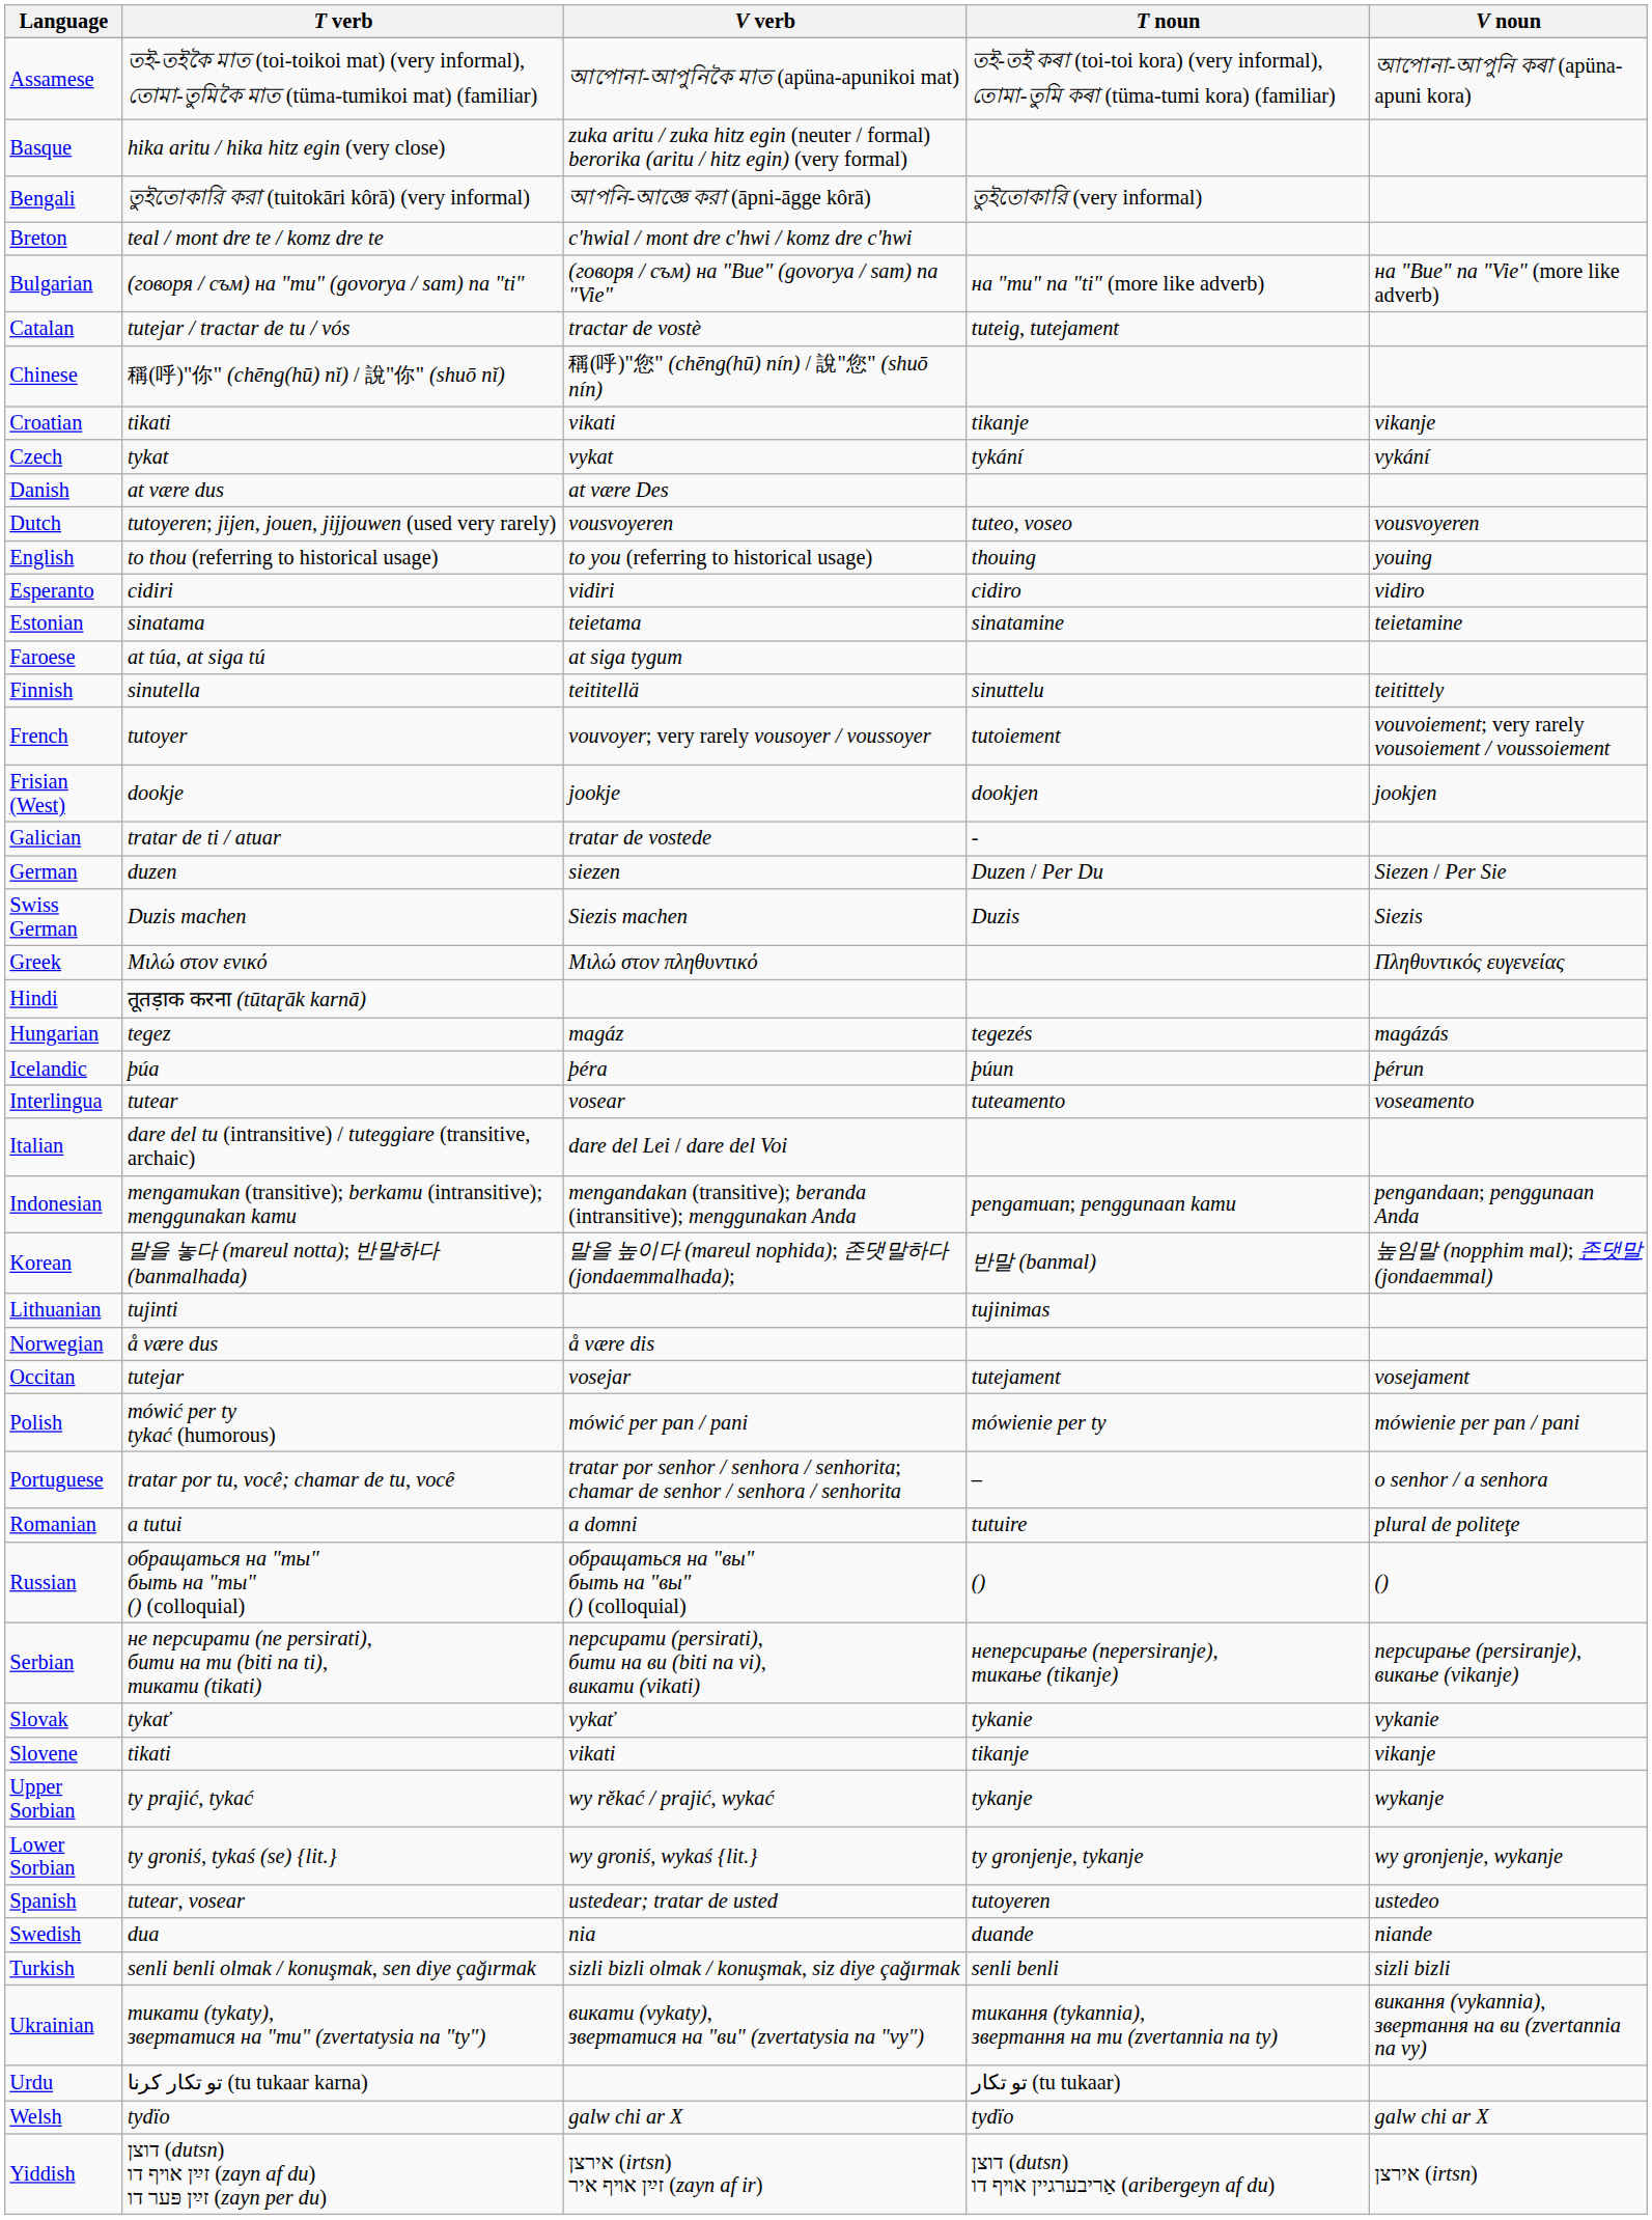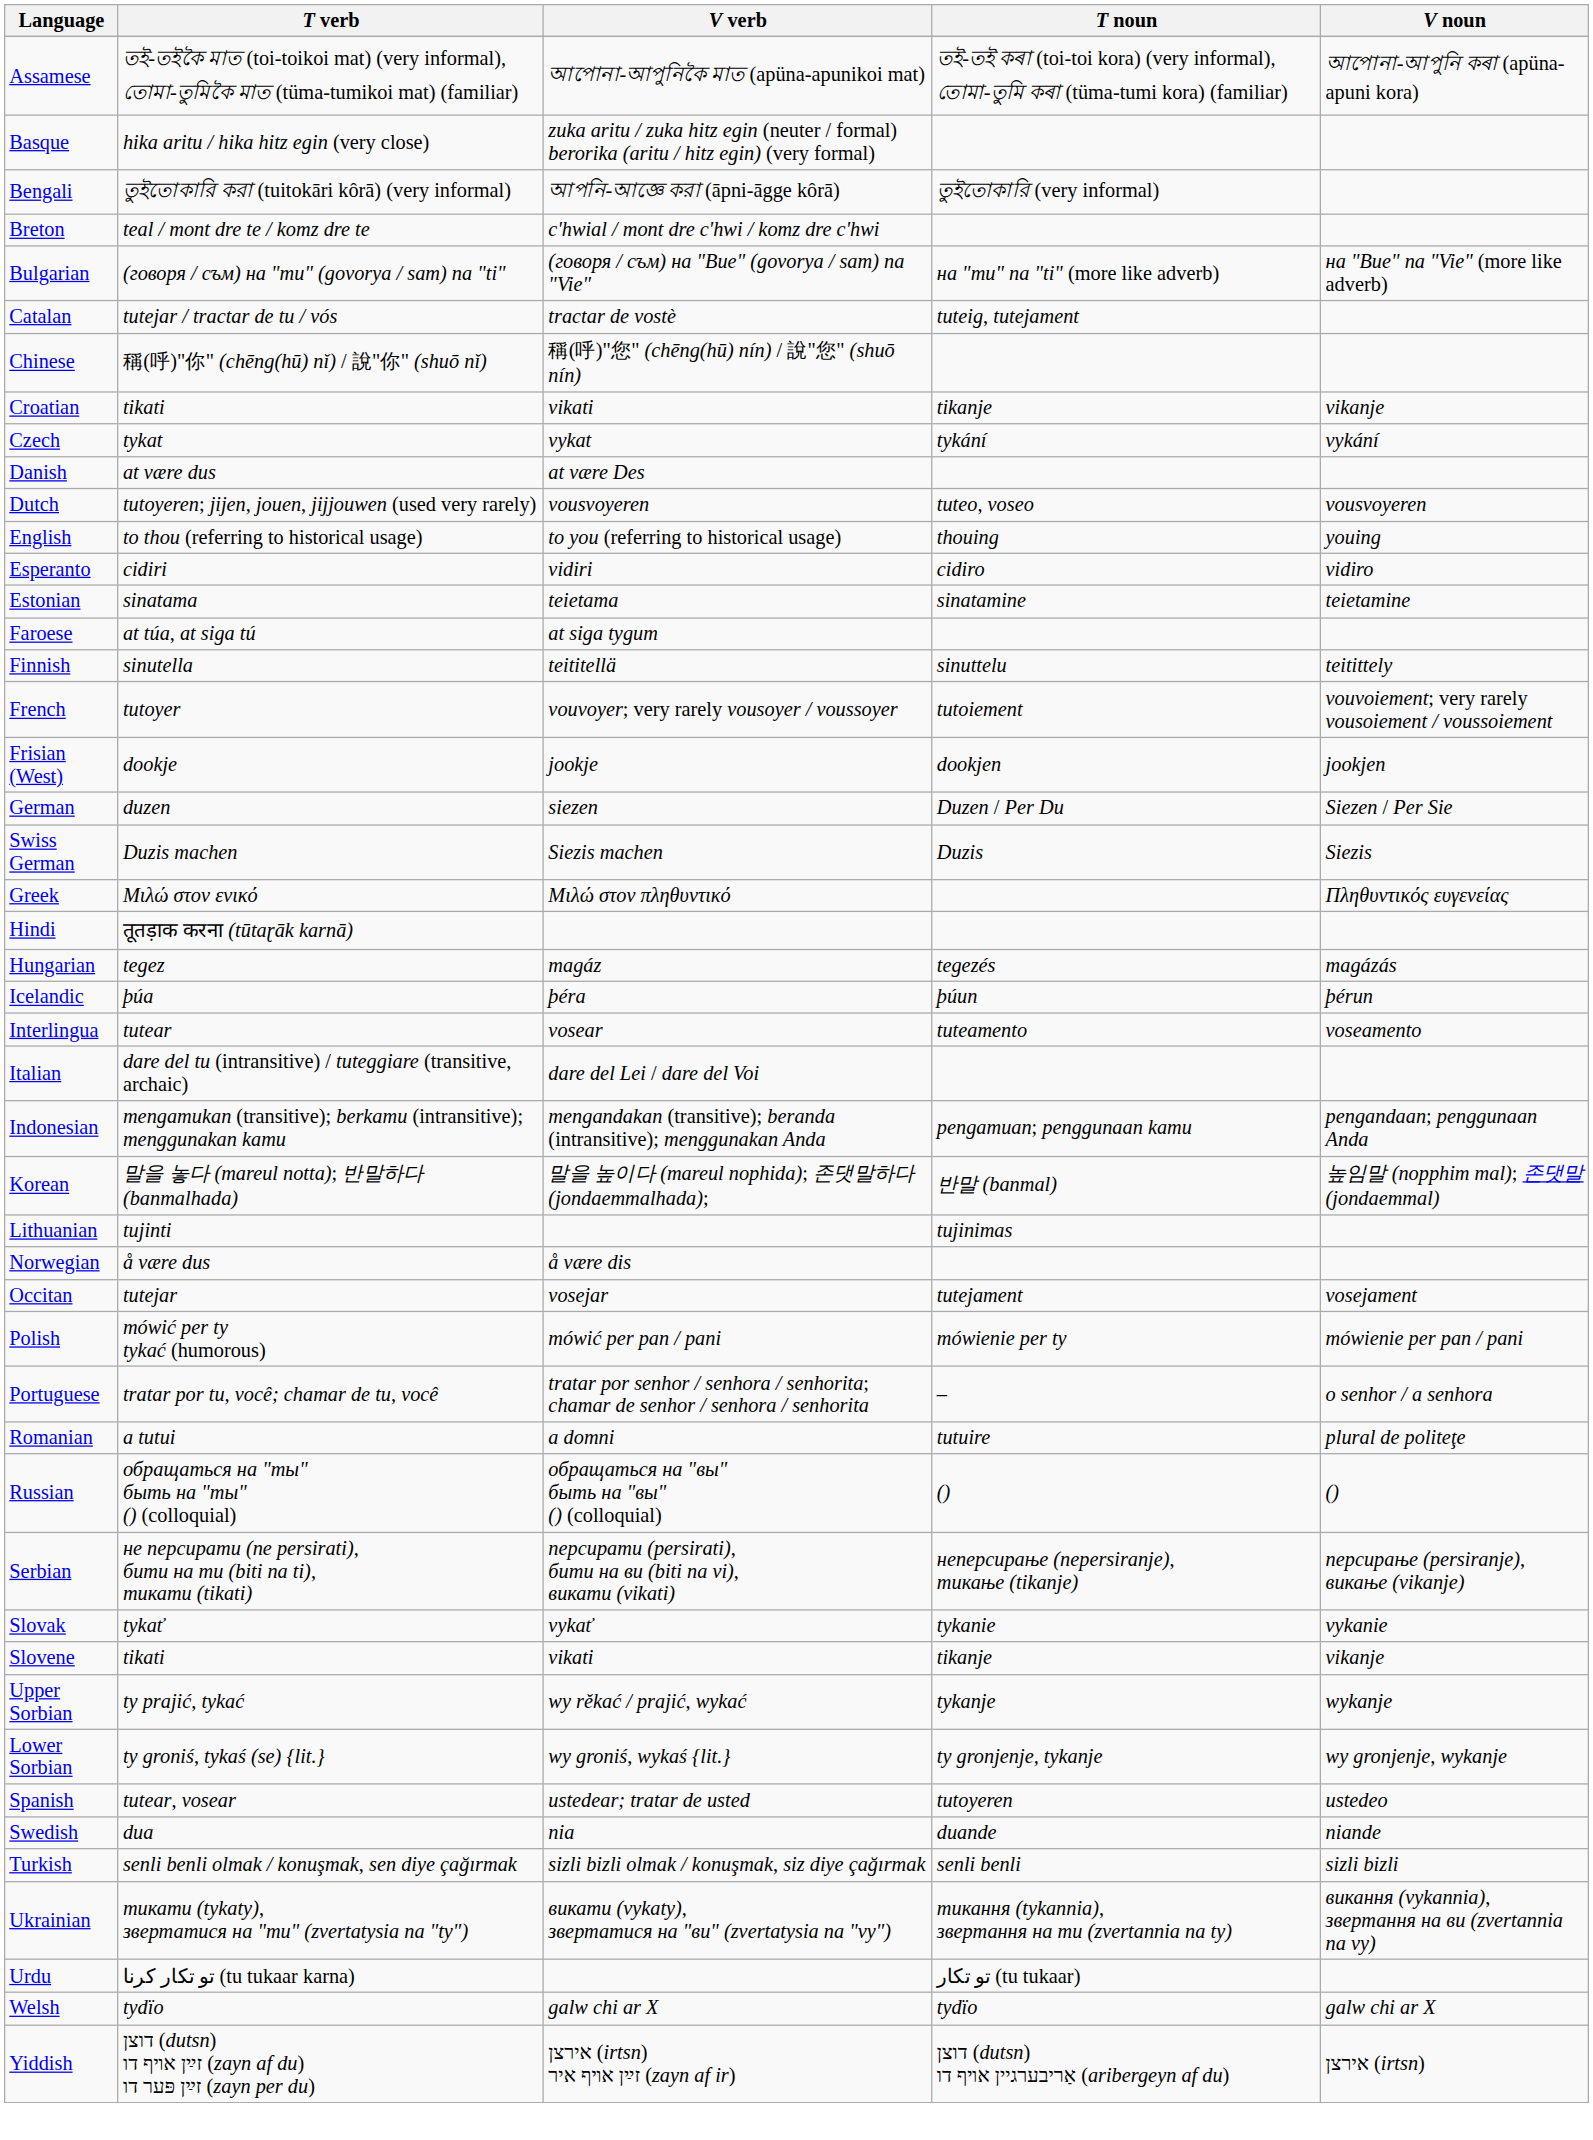 <table class="wikitable">
 <tr>
 <th scope="col">Language</th>
 <th scope="col"><em>T</em> verb</th>
 <th scope="col"><em>V</em> verb</th>
 <th scope="col"><em>T</em> noun</th>
 <th scope="col"><em>V</em> noun</th>
 </tr>
 <tr>
 </tr>
 <tr>
 <td><a href='#'>Assamese</a></td>
 <td><em>তই-তইকৈ মাত</em> (toi-toikoi mat) (very informal), <em>তোমা-তুমিকৈ মাত</em> (tüma-tumikoi mat) (familiar)</td>
 <td><em>আপোনা-আপুনিকৈ মাত</em> (apüna-apunikoi mat)</td>
 <td><em>তই-তই কৰা</em> (toi-toi kora) (very informal), <em>তোমা-তুমি কৰা</em> (tüma-tumi kora) (familiar)</td>
 <td><em>আপোনা-আপুনি কৰা</em> (apüna-apuni kora)</td>
 </tr>
 <tr>
 <td><a href='#'>Basque</a></td>
 <td><em>hika aritu / hika hitz egin</em> (very close)</td>
 <td><em>zuka aritu / zuka hitz egin</em> (neuter / formal) <br> <em>berorika (aritu / hitz egin)</em> (very formal)</td>
 <td></td>
 <td></td>
 </tr>
 <tr>
 <td><a href='#'>Bengali</a></td>
 <td><em>তুইতোকারি করা</em> (tuitokāri kôrā) (very informal)</td>
 <td><em>আপনি-আজ্ঞে করা</em> (āpni-āgge kôrā)</td>
 <td><em>তুইতোকারি</em> (very informal)</td>
 <td></td>
 </tr>
 <tr>
 <td><a href='#'>Breton</a></td>
 <td><em>teal / mont dre te / komz dre te</em></td>
 <td><em>c'hwial / mont dre c'hwi / komz dre c'hwi</em></td>
 <td></td>
 <td></td>
 </tr>
 <tr>
 <td><a href='#'>Bulgarian</a></td>
 <td><em>(говоря / съм) на "ти" (govorya / sam) na "ti"</em></td>
 <td><em>(говоря / съм) на "Вие" (govorya / sam) na "Vie"</em></td>
 <td><em>на "ти" na "ti"</em> (more like adverb)</td>
 <td><em>на "Вие" na "Vie"</em> (more like adverb)</td>
 </tr>
 <tr>
 <td><a href='#'>Catalan</a></td>
 <td><em>tutejar / tractar de tu / vós</em></td>
 <td><em>tractar de vostè</em></td>
 <td><em>tuteig</em>, <em>tutejament</em></td>
 <td></td>
 </tr>
 <tr>
 <td><a href='#'>Chinese</a></td>
 <td>稱(呼)"你" <em>(chēng(hū) nǐ)</em> / 說"你" <em>(shuō nǐ)</em></td>
 <td>稱(呼)"您" <em>(chēng(hū) nín)</em> / 說"您" <em>(shuō nín)</em></td>
 <td></td>
 <td></td>
 </tr>
 <tr>
 <td><a href='#'>Croatian</a></td>
 <td><em>tikati</em></td>
 <td><em>vikati</em></td>
 <td><em>tikanje</em></td>
 <td><em>vikanje</em></td>
 </tr>
 <tr>
 <td><a href='#'>Czech</a></td>
 <td><em>tykat</em></td>
 <td><em>vykat</em></td>
 <td><em>tykání</em></td>
 <td><em>vykání</em></td>
 </tr>
 <tr>
 <td><a href='#'>Danish</a></td>
 <td><em>at være dus</em></td>
 <td><em>at være Des</em></td>
 <td></td>
 <td></td>
 </tr>
 <tr>
 <td><a href='#'>Dutch</a></td>
 <td><em>tutoyeren</em>; <em>jijen</em>, <em>jouen</em>, <em>jijjouwen</em> (used very rarely)</td>
 <td><em>vousvoyeren</em></td>
 <td><em>tuteo</em>, <em>voseo</em></td>
 <td><em>vousvoyeren</em></td>
 </tr>
 <tr>
 <td><a href='#'>English</a></td>
 <td><em>to thou</em> (referring to historical usage)</td>
 <td><em>to you</em> (referring to historical usage)</td>
 <td><em>thouing</em></td>
 <td><em>youing</em></td>
 </tr>
 <tr>
 <td><a href='#'>Esperanto</a></td>
 <td><em>cidiri</em></td>
 <td><em>vidiri</em></td>
 <td><em>cidiro</em></td>
 <td><em>vidiro</em></td>
 </tr>
 <tr>
 <td><a href='#'>Estonian</a></td>
 <td><em>sinatama</em></td>
 <td><em>teietama</em></td>
 <td><em>sinatamine</em></td>
 <td><em>teietamine</em></td>
 </tr>
 <tr>
 <td><a href='#'>Faroese</a></td>
 <td><em>at túa</em>, <em>at siga tú</em></td>
 <td><em>at siga tygum</em></td>
 <td></td>
 <td></td>
 </tr>
 <tr>
 <td><a href='#'>Finnish</a></td>
 <td><em>sinutella</em></td>
 <td><em>teititellä</em></td>
 <td><em>sinuttelu</em></td>
 <td><em>teitittely</em></td>
 </tr>
 <tr>
 <td><a href='#'>French</a></td>
 <td><em>tutoyer</em></td>
 <td><em>vouvoyer</em>; very rarely <em>vousoyer / voussoyer</em></td>
 <td><em>tutoiement</em></td>
 <td><em>vouvoiement</em>; very rarely <em>vousoiement / voussoiement</em></td>
 </tr>
 <tr>
 <td><a href='#'>Frisian (West)</a></td>
 <td><em>dookje</em></td>
 <td><em>jookje</em></td>
 <td><em>dookjen</em></td>
 <td><em>jookjen</em></td>
-</tr>
-<tr>
-<td><a href='#'>Galician</a></td>
-<td><em>tratar de ti / atuar</em></td>
-<td><em>tratar de vostede</em></td>
-<td>-</td>
-<td></td>
 </tr>
 <tr>
 <td><a href='#'>German</a></td>
 <td><em>duzen</em></td>
 <td><em>siezen</em></td>
 <td><em>Duzen</em> / <em>Per Du</em></td>
 <td><em>Siezen</em> / <em>Per Sie</em></td>
 </tr>
 <tr>
 <td><a href='#'>Swiss German</a></td>
 <td><em>Duzis machen</em></td>
 <td><em>Siezis machen</em></td>
 <td><em>Duzis</em></td>
 <td><em>Siezis</em></td>
 </tr>
 <tr>
 <td><a href='#'>Greek</a></td>
 <td><em>Μιλώ στον ενικό</em></td>
 <td><em>Μιλώ στον πληθυντικό</em></td>
 <td></td>
 <td><em>Πληθυντικός ευγενείας</em></td>
 </tr>
 <tr>
 <td><a href='#'>Hindi</a></td>
 <td>तूतड़ाक करना <em>(tūtaɽāk karnā)</em></td>
 <td></td>
 <td></td>
 <td></td>
 </tr>
 <tr>
 <td><a href='#'>Hungarian</a></td>
 <td><em>tegez</em></td>
 <td><em>magáz</em></td>
 <td><em>tegezés</em></td>
 <td><em>magázás</em></td>
 </tr>
 <tr>
 <td><a href='#'>Icelandic</a></td>
 <td><em>þúa</em></td>
 <td><em>þéra</em></td>
 <td><em>þúun</em></td>
 <td><em>þérun</em></td>
 </tr>
 <tr>
 <td><a href='#'>Interlingua</a></td>
 <td><em>tutear</em></td>
 <td><em>vosear</em></td>
 <td><em>tuteamento</em></td>
 <td><em>voseamento</em></td>
 </tr>
 <tr>
 <td><a href='#'>Italian</a></td>
 <td><em>dare del tu</em> (intransitive) / <em>tuteggiare</em> (transitive, archaic)</td>
 <td><em>dare del Lei</em> / <em>dare del Voi</em></td>
 <td></td>
 </tr>
 <tr>
 <td><a href='#'>Indonesian</a></td>
 <td><em>mengamukan</em> (transitive); <em>berkamu</em> (intransitive); <em>menggunakan kamu</em></td>
 <td><em>mengandakan</em> (transitive); <em>beranda</em> (intransitive); <em>menggunakan Anda</em></td>
 <td><em>pengamuan</em>; <em>penggunaan kamu</em></td>
 <td><em>pengandaan</em>; <em>penggunaan Anda</em></td>
 </tr>
 <tr>
 <td><a href='#'>Korean</a></td>
 <td><em>말을 놓다 (mareul notta)</em>; <em>반말하다 (banmalhada)</em></td>
 <td><em>말을 높이다 (mareul nophida)</em>; <em>존댓말하다 (jondaemmalhada)</em>;</td>
 <td><em>반말 (banmal)</em></td>
 <td><em>높임말 (nopphim mal)</em>; <em><a href='#'>존댓말</a> (jondaemmal)</em></td>
 </tr>
 <tr>
 <td><a href='#'>Lithuanian</a></td>
 <td><em>tujinti</em></td>
 <td></td>
 <td><em>tujinimas</em></td>
 <td></td>
 </tr>
 <tr>
 <td><a href='#'>Norwegian</a></td>
 <td><em>å være dus</em></td>
 <td><em>å være dis</em></td>
 <td></td>
 <td></td>
 </tr>
 <tr>
 <td><a href='#'>Occitan</a></td>
 <td><em>tutejar</em></td>
 <td><em>vosejar</em></td>
 <td><em>tutejament</em></td>
 <td><em>vosejament</em></td>
 </tr>
 <tr>
 <td><a href='#'>Polish</a></td>
 <td><em>mówić per ty</em><br><em>tykać</em> (humorous)</td>
 <td><em>mówić per pan / pani</em></td>
 <td><em>mówienie per ty</em></td>
 <td><em>mówienie per pan / pani</em></td>
 </tr>
 <tr>
 <td><a href='#'>Portuguese</a></td>
 <td><em>tratar por tu, você; chamar de tu, você</em></td>
 <td><em>tratar por senhor / senhora / senhorita</em>; <em>chamar de senhor / senhora / senhorita</em></td>
 <td>–</td>
 <td><em>o senhor / a senhora</em></td>
 </tr>
 <tr>
 <td><a href='#'>Romanian</a></td>
 <td><em>a tutui</em></td>
 <td><em>a domni</em></td>
 <td><em>tutuire</em></td>
 <td><em>plural de politeţe</em></td>
 </tr>
 <tr>
 <td><a href='#'>Russian</a></td>
 <td><em>обращаться на "ты"</em><br><em>быть на "ты"</em><br><em> ()</em> (colloquial)</td>
 <td><em>обращаться на "вы"</em><br><em>быть на "вы"</em><br><em> ()</em> (colloquial)</td>
 <td><em> ()</em></td>
 <td><em> ()</em></td>
 </tr>
 <tr>
 <td><a href='#'>Serbian</a></td>
 <td><em>не персирати (ne persirati)</em>,<br><em>бити на ти (biti na ti)</em>,<br><em>тикати (tikati)</em></td>
 <td><em>персирати (persirati)</em>,<br><em>бити на ви (biti na vi)</em>,<br><em>викати (vikati)</em></td>
 <td><em>неперсирање (nepersiranje)</em>,<br><em>тикање (tikanje)</em></td>
 <td><em>персирање (persiranje)</em>,<br><em>викање (vikanje)</em></td>
 </tr>
 <tr>
 <td><a href='#'>Slovak</a></td>
 <td><em>tykať</em></td>
 <td><em>vykať</em></td>
 <td><em>tykanie</em></td>
 <td><em>vykanie</em></td>
 </tr>
 <tr>
 <td><a href='#'>Slovene</a></td>
 <td><em>tikati</em></td>
 <td><em>vikati</em></td>
 <td><em>tikanje</em></td>
 <td><em>vikanje</em></td>
 </tr>
 <tr>
 <td><a href='#'>Upper Sorbian</a></td>
 <td><em>ty prajić</em>, <em>tykać</em></td>
 <td><em>wy rěkać / prajić</em>, <em>wykać</em></td>
 <td><em>tykanje</em></td>
 <td><em>wykanje</em></td>
 </tr>
 <tr>
 <td><a href='#'>Lower Sorbian</a></td>
 <td><em>ty groniś</em>, <em>tykaś (se) {lit.}</em></td>
 <td><em>wy groniś</em>, <em>wykaś {lit.}</em></td>
 <td><em>ty gronjenje, tykanje</em></td>
 <td><em>wy gronjenje, wykanje</em></td>
 </tr>
 <tr>
 <td><a href='#'>Spanish</a></td>
 <td><em>tutear</em>, <em>vosear</em></td>
 <td><em>ustedear; tratar de usted</em></td>
 <td><em>tutoyeren</em></td>
 <td><em>ustedeo</em></td>
 </tr>
 <tr>
 <td><a href='#'>Swedish</a></td>
 <td><em>dua</em></td>
 <td><em>nia</em></td>
 <td><em>duande</em></td>
 <td><em>niande</em></td>
 </tr>
 <tr>
 <td><a href='#'>Turkish</a></td>
 <td><em>senli benli olmak / konuşmak</em>, <em>sen diye çağırmak</em></td>
 <td><em>sizli bizli olmak / konuşmak</em>, <em>siz diye çağırmak</em></td>
 <td><em>senli benli</em></td>
 <td><em>sizli bizli</em></td>
 </tr>
 <tr>
 <td><a href='#'>Ukrainian</a></td>
 <td><em>тикати (tykaty)</em>,<br><em>звертатися на "ти" (zvertatysia na "ty")</em></td>
 <td><em>викати (vykaty)</em>,<br><em>звертатися на "ви" (zvertatysia na "vy")</em></td>
 <td><em>тикання (tykannia)</em>,<br><em>звертання на ти (zvertannia na ty)</em></td>
 <td><em>викання (vykannia)</em>,<br><em>звертання на ви (zvertannia na vy)</em></td>
 </tr>
 <tr>
 <td><a href='#'>Urdu</a></td>
 <td>تو تکار کرنا (tu tukaar karna)</td>
 <td></td>
 <td>تو تکار (tu tukaar)</td>
 <td></td>
 </tr>
 <tr>
 <td><a href='#'>Welsh</a></td>
 <td><em>tydïo</em></td>
 <td><em>galw chi ar X</em></td>
 <td><em>tydïo</em></td>
 <td><em>galw chi ar X</em></td>
 </tr>
 <tr>
 <td><a href='#'>Yiddish</a></td>
 <td>דוצן (<em>dutsn</em>) <br> זײַן אױף דו (<em>zayn af du</em>) <br> זײַן פּער דו (<em>zayn per du</em>)</td>
 <td>אירצן (<em>irtsn</em>) <br> זײַן אױף איר (<em>zayn af ir</em>)</td>
 <td>דוצן (<em>dutsn</em>) <br> אַריבערגיין אױף דו (<em>aribergeyn af du</em>)</td>
 <td>אירצן (<em>irtsn</em>)</td>
 </tr>
 </table>
